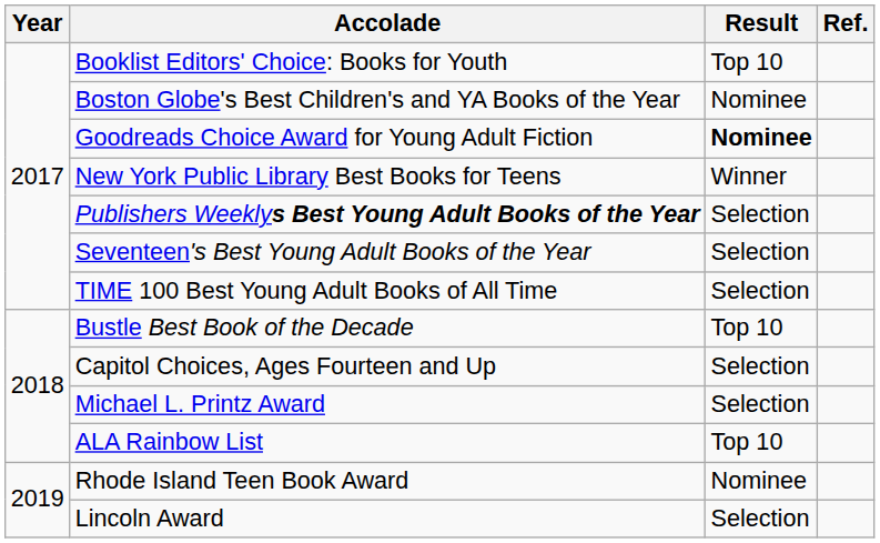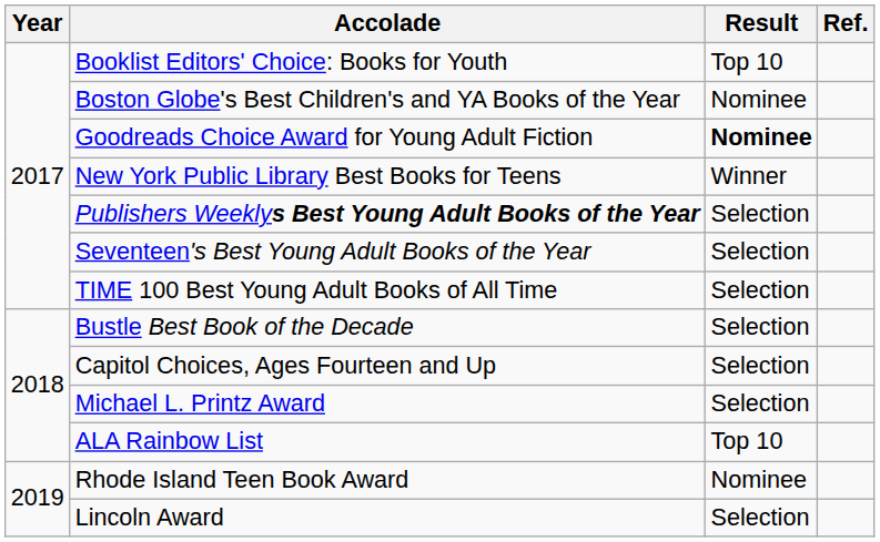 <table class="wikitable sortable">
 <tr>
 <th>Year</th>
 <th>Accolade</th>
 <th>Result</th>
 <th>Ref.</th>
 </tr>
 <tr>
 <td rowspan="7">2017</td>
 <td><a href='#'>Booklist Editors' Choice</a>: Books for Youth</td>
 <td>Top 10</td>
 <td></td>
 </tr>
 <tr>
 <td><a href='#'>Boston Globe</a>'s Best Children's and YA Books of the Year</td>
 <td>Nominee</td>
 <td></td>
 </tr>
 <tr>
 <td><a href='#'>Goodreads Choice Award</a> for Young Adult Fiction</td>
 <td><strong>Nominee</strong></td>
 <td></td>
 </tr>
 <tr>
 <td><a href='#'>New York Public Library</a> Best Books for Teens</td>
 <td>Winner</td>
 <td></td>
 </tr>
 <tr>
 <td><em><a href='#'>Publishers Weekly</a><strong>s Best Young Adult Books of the Year</td>
 <td>Selection</td>
 <td></td>
 </tr>
 <tr>
 <td></em><a href='#'>Seventeen</a><em>'s Best Young Adult Books of the Year</td>
 <td>Selection</td>
 <td></td>
 </tr>
 <tr>
 <td><a href='#'>TIME</a> 100 Best Young Adult Books of All Time</td>
 <td>Selection</td>
 <td></td>
 </tr>
 <tr>
 <td rowspan="4">2018</td>
 <td></em><a href='#'>Bustle</a><em> Best Book of the Decade</td>
-<td>Top 10</td>
+<td>Selection</td>
 <td></td>
 </tr>
 <tr>
 <td>Capitol Choices, Ages Fourteen and Up</td>
 <td>Selection</td>
 <td></td>
 </tr>
 <tr>
 <td><a href='#'>Michael L. Printz Award</a></td>
 <td>Selection</td>
 <td></td>
 </tr>
 <tr>
 <td><a href='#'>ALA Rainbow List</a></td>
 <td>Top 10</td>
 <td></td>
 </tr>
 <tr>
 <td rowspan="2">2019</td>
 <td>Rhode Island Teen Book Award</td>
 <td>Nominee</td>
 <td></td>
 </tr>
 <tr>
 <td>Lincoln Award</td>
 <td>Selection</td>
 <td></td>
 </tr>
 </table>
